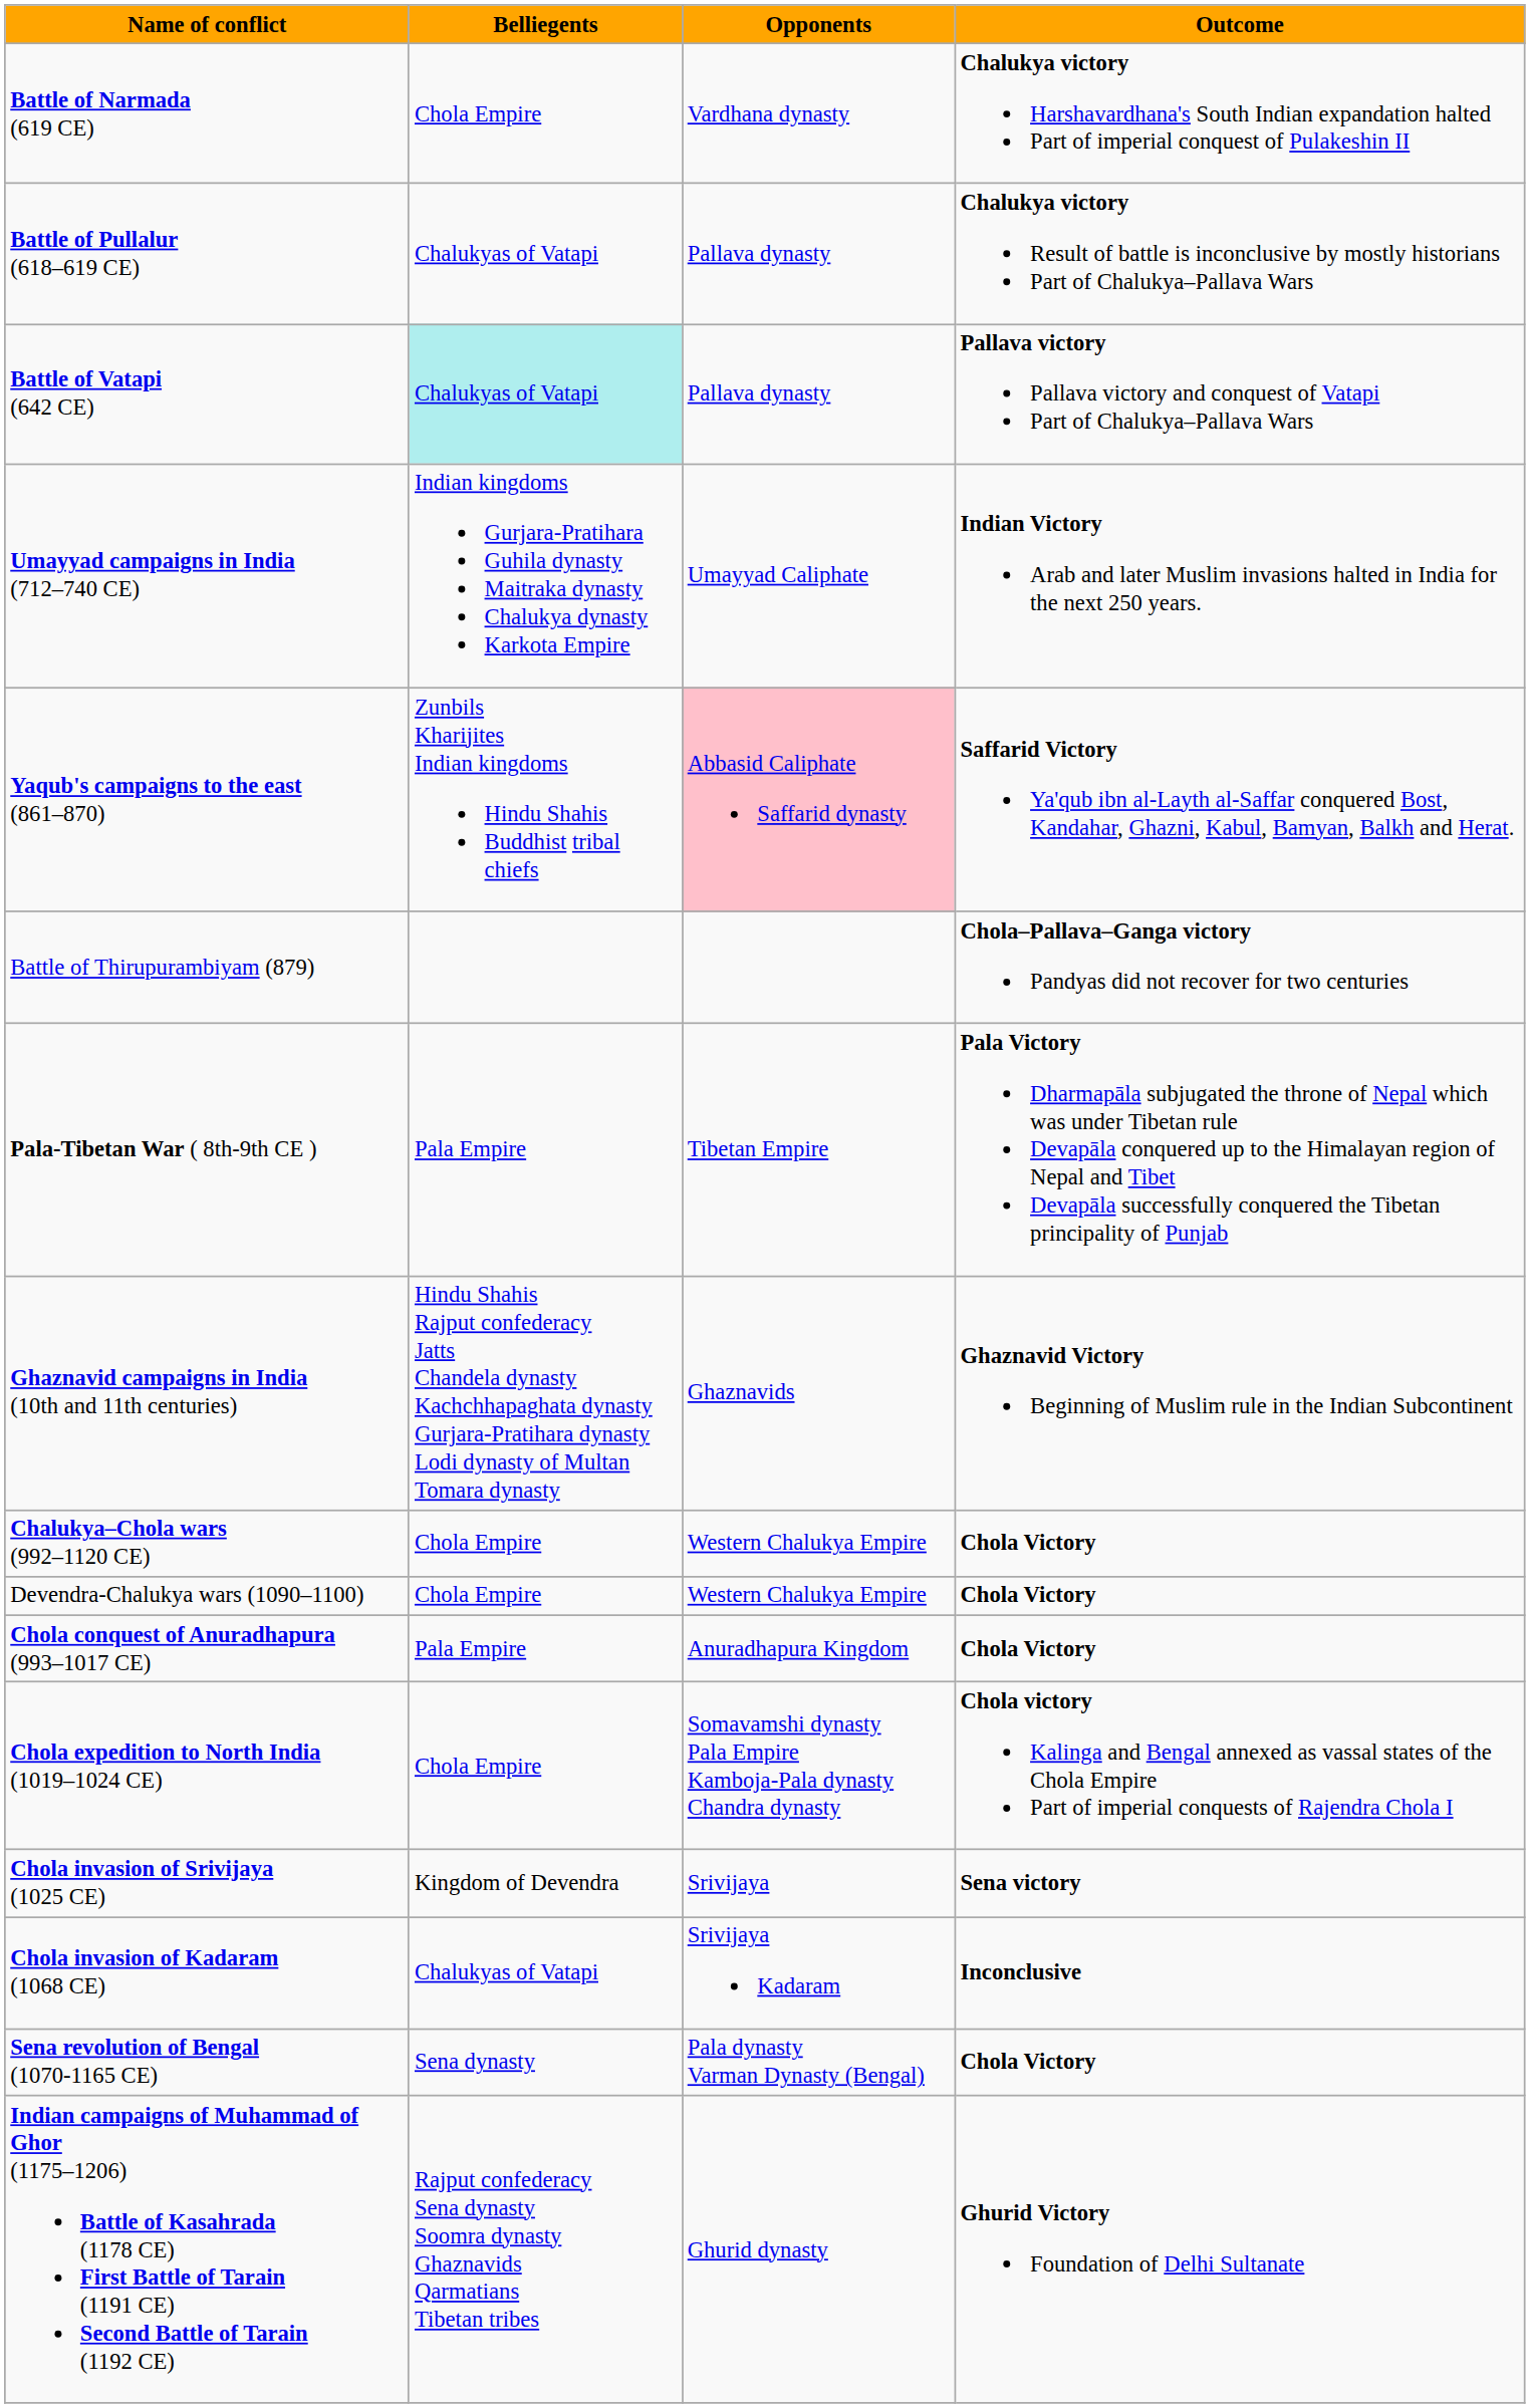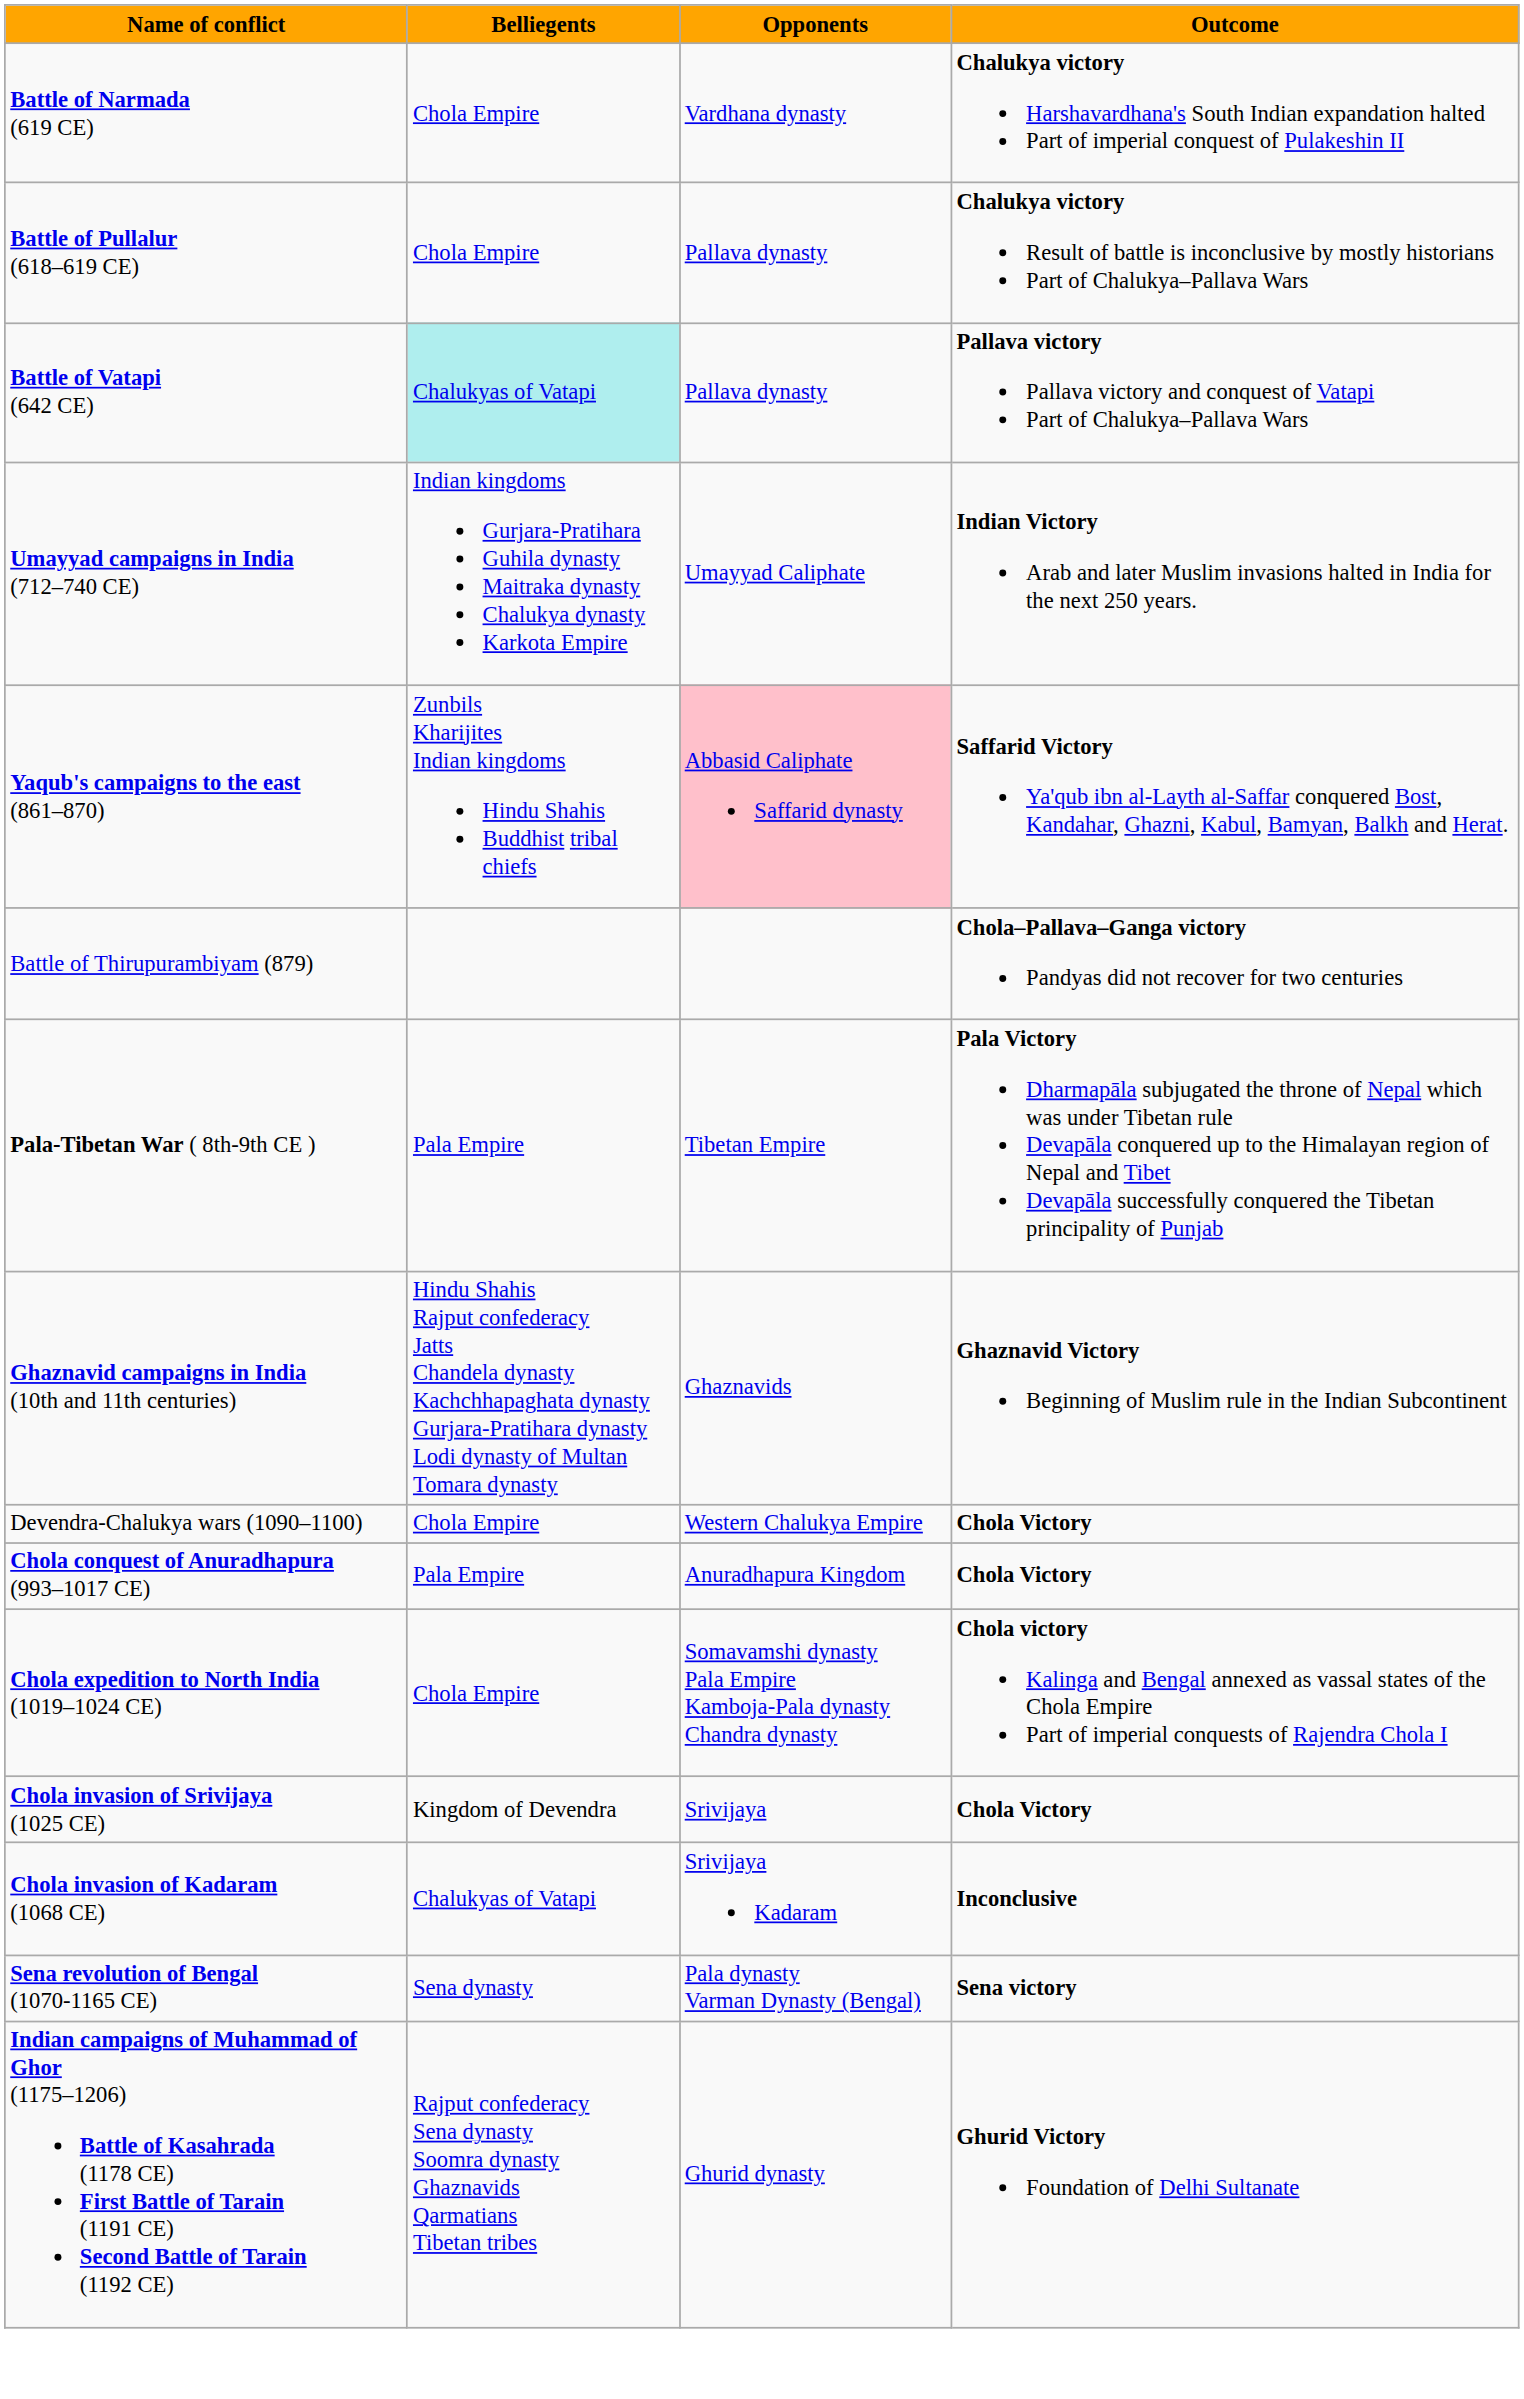 <table class="wikitable" style="font-size:small;">
 <tr>
 <th style="background:orange;"><span>Name of conflict</span></th>
 <th style="background:orange; width:150px;"><span>Belliegents</span></th>
 <th style="background:orange; width:150px;"><span>Opponents</span></th>
 <th style="background:orange; width:320px;"><span>Outcome</span></th>
 </tr>
 <tr>
 <td><strong><a href='#'>Battle of Narmada</a></strong><br>(619 CE)</td>
 <td><a href='#'>Chola Empire</a></td>
 <td><a href='#'>Vardhana dynasty</a></td>
 <td><strong>Chalukya victory</strong><br><ul><li><a href='#'>Harshavardhana's</a> South Indian expandation halted</li><li>Part of imperial conquest of <a href='#'>Pulakeshin II</a></li></ul></td>
 </tr>
 <tr>
 <td><strong><a href='#'>Battle of Pullalur</a></strong><br>(618–619 CE)</td>
-<td><a href='#'>Chalukyas of Vatapi</a></td>
+<td><a href='#'>Chola Empire</a></td>
 <td><a href='#'>Pallava dynasty</a></td>
 <td><strong>Chalukya victory</strong><br><ul><li>Result of battle is inconclusive by mostly historians</li><li>Part of Chalukya–Pallava Wars</li></ul></td>
 </tr>
 <tr>
 <td><strong><a href='#'>Battle of Vatapi</a></strong><br>(642 CE)</td>
 <td style="background: paleturquoise;"><a href='#'>Chalukyas of Vatapi</a></td>
 <td><a href='#'>Pallava dynasty</a></td>
 <td><strong>Pallava victory</strong><br><ul><li>Pallava victory and conquest of <a href='#'>Vatapi</a></li><li>Part of Chalukya–Pallava Wars</li></ul></td>
 </tr>
 <tr>
 <td><strong><a href='#'>Umayyad campaigns in India</a></strong> <br> (712–740 CE)</td>
 <td><a href='#'>Indian kingdoms</a><br><ul><li><a href='#'>Gurjara-Pratihara</a></li><li><a href='#'>Guhila dynasty</a></li><li><a href='#'>Maitraka dynasty</a></li><li><a href='#'>Chalukya dynasty</a></li><li><a href='#'>Karkota Empire</a></li></ul></td>
 <td><a href='#'>Umayyad Caliphate</a></td>
 <td><strong>Indian Victory</strong><br><ul><li>Arab and later Muslim invasions halted in India for the next 250 years.</li></ul></td>
 </tr>
 <tr>
 <td><a href='#'><strong>Yaqub's campaigns to the east</strong></a><br>(861–870)</td>
 <td><a href='#'>Zunbils</a><br><a href='#'>Kharijites</a><br><a href='#'>Indian kingdoms</a><br><ul><li><a href='#'>Hindu Shahis</a></li><li><a href='#'>Buddhist</a> <a href='#'>tribal chiefs</a></li></ul></td>
 <td style="background: pink;"> <a href='#'>Abbasid Caliphate</a><br><ul><li><a href='#'>Saffarid dynasty</a></li></ul></td>
 <td><strong>Saffarid Victory</strong><br><ul><li><a href='#'>Ya'qub ibn al-Layth al-Saffar</a> conquered <a href='#'>Bost</a>, <a href='#'>Kandahar</a>, <a href='#'>Ghazni</a>, <a href='#'>Kabul</a>, <a href='#'>Bamyan</a>, <a href='#'>Balkh</a> and <a href='#'>Herat</a>.</li></ul></td>
 </tr>
 <tr>
 <td><a href='#'>Battle of Thirupurambiyam</a> (879)</td>
 <td></td>
 <td></td>
 <td><strong>Chola–Pallava–Ganga victory</strong><br><ul><li>Pandyas did not recover for two centuries</li></ul></td>
 </tr>
 <tr>
 <td><strong>Pala-Tibetan War</strong> ( 8th-9th CE )</td>
 <td><a href='#'>Pala Empire</a></td>
 <td><a href='#'>Tibetan Empire</a></td>
 <td><strong>Pala Victory</strong><br><ul><li><a href='#'>Dharmapāla</a> subjugated the throne of <a href='#'>Nepal</a> which was under Tibetan rule</li><li><a href='#'>Devapāla</a> conquered up to the Himalayan region of Nepal and <a href='#'>Tibet</a></li><li><a href='#'>Devapāla</a> successfully conquered the Tibetan principality of <a href='#'>Punjab</a></li></ul></td>
 </tr>
 <tr>
 <td><strong><a href='#'>Ghaznavid campaigns in India</a></strong><br>(10th and 11th centuries)</td>
 <td><a href='#'>Hindu Shahis</a><br><a href='#'>Rajput confederacy</a><br><a href='#'>Jatts</a><br><a href='#'>Chandela dynasty</a><br><a href='#'>Kachchhapaghata dynasty</a><br><a href='#'>Gurjara-Pratihara dynasty</a><br><a href='#'>Lodi dynasty of Multan</a><br><a href='#'>Tomara dynasty</a></td>
 <td><a href='#'>Ghaznavids</a></td>
 <td><strong>Ghaznavid Victory</strong><br><ul><li>Beginning of Muslim rule in the Indian Subcontinent</li></ul></td>
 </tr>
 <tr>
-<td><strong><a href='#'>Chalukya–Chola wars</a></strong><br>(992–1120 CE)</td>
-<td><a href='#'>Chola Empire</a></td>
-<td><a href='#'>Western Chalukya Empire</a></td>
-<td><strong>Chola Victory</strong></td>
-</tr>
-<tr>
 <td>Devendra-Chalukya wars (1090–1100)</td>
 <td><a href='#'>Chola Empire</a></td>
 <td><a href='#'>Western Chalukya Empire</a></td>
 <td><strong>Chola Victory</strong></td>
 </tr>
 <tr>
 <td><strong><a href='#'>Chola conquest of Anuradhapura</a></strong><br>(993–1017 CE)</td>
 <td><a href='#'>Pala Empire</a></td>
 <td><a href='#'>Anuradhapura Kingdom</a></td>
 <td><strong>Chola Victory</strong></td>
 </tr>
 <tr>
 <td><strong><a href='#'>Chola expedition to North India</a></strong><br>(1019–1024 CE)</td>
 <td><a href='#'>Chola Empire</a></td>
 <td><a href='#'>Somavamshi dynasty</a><br><a href='#'>Pala Empire</a><br><a href='#'>Kamboja-Pala dynasty</a><br> <a href='#'>Chandra dynasty</a></td>
 <td><strong>Chola victory</strong><br><ul><li><a href='#'>Kalinga</a> and <a href='#'>Bengal</a> annexed as vassal states of the Chola Empire</li><li>Part of imperial conquests of <a href='#'>Rajendra Chola I</a></li></ul></td>
 </tr>
 <tr>
 <td><strong><a href='#'>Chola invasion of Srivijaya</a></strong><br>(1025 CE)</td>
 <td>Kingdom of Devendra</td>
 <td><a href='#'>Srivijaya</a></td>
-<td><strong>Sena victory</strong></td>
+<td><strong>Chola Victory</strong></td>
 </tr>
 <tr>
 <td><strong><a href='#'>Chola invasion of Kadaram</a></strong><br>(1068 CE)</td>
 <td><a href='#'>Chalukyas of Vatapi</a></td>
 <td><a href='#'>Srivijaya</a><br><ul><li><a href='#'>Kadaram</a></li></ul></td>
 <td><strong>Inconclusive</strong></td>
 </tr>
 <tr>
 <td><strong><a href='#'>Sena revolution of Bengal</a></strong><br>(1070-1165 CE)</td>
 <td><a href='#'>Sena dynasty</a></td>
 <td><a href='#'>Pala dynasty</a><br><a href='#'>Varman Dynasty (Bengal)</a></td>
-<td><strong>Chola Victory</strong></td>
+<td><strong>Sena victory</strong></td>
 </tr>
 <tr>
 <td><strong><a href='#'>Indian campaigns of Muhammad of Ghor</a></strong><br>(1175–1206)<ul><li><strong><a href='#'>Battle of Kasahrada</a></strong><br>(1178 CE)</li><li><strong><a href='#'>First Battle of Tarain</a></strong><br>(1191 CE)</li><li><strong><a href='#'>Second Battle of Tarain</a></strong><br>(1192 CE)</li></ul></td>
 <td><a href='#'>Rajput confederacy</a><br><a href='#'>Sena dynasty</a><br><a href='#'>Soomra dynasty</a><br><a href='#'>Ghaznavids</a><br><a href='#'>Qarmatians</a><br><a href='#'>Tibetan tribes</a></td>
 <td><a href='#'>Ghurid dynasty</a></td>
 <td><strong>Ghurid Victory</strong><br><ul><li>Foundation of <a href='#'>Delhi Sultanate</a></li></ul></td>
 </tr>
 </table>
